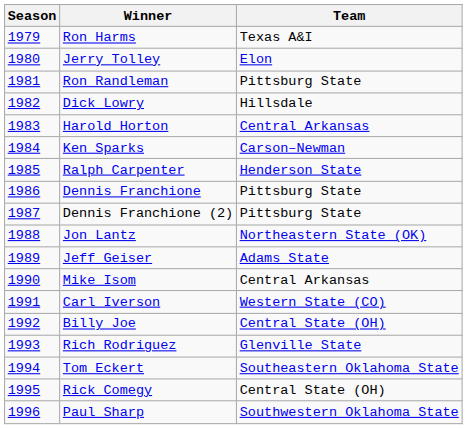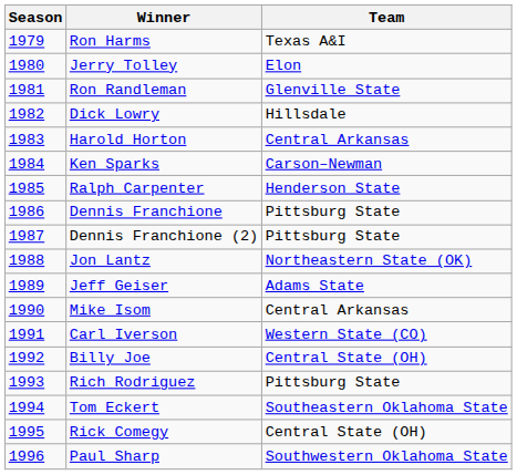 <table class="wikitable">
 <tr>
 <th>Season</th>
 <th>Winner</th>
 <th>Team</th>
 </tr>
 <tr>
 <td><a href='#'>1979</a></td>
 <td><a href='#'>Ron Harms</a></td>
 <td>Texas A&I</td>
 </tr>
 <tr>
 <td><a href='#'>1980</a></td>
 <td><a href='#'>Jerry Tolley</a></td>
 <td><a href='#'>Elon</a></td>
 </tr>
 <tr>
 <td><a href='#'>1981</a></td>
 <td><a href='#'>Ron Randleman</a></td>
-<td>Pittsburg State</td>
+<td><a href='#'>Glenville State</a></td>
 </tr>
 <tr>
 <td><a href='#'>1982</a></td>
 <td><a href='#'>Dick Lowry</a></td>
 <td>Hillsdale</td>
 </tr>
 <tr>
 <td><a href='#'>1983</a></td>
 <td><a href='#'>Harold Horton</a></td>
 <td><a href='#'>Central Arkansas</a></td>
 </tr>
 <tr>
 <td><a href='#'>1984</a></td>
 <td><a href='#'>Ken Sparks</a></td>
 <td><a href='#'>Carson–Newman</a></td>
 </tr>
 <tr>
 <td><a href='#'>1985</a></td>
 <td><a href='#'>Ralph Carpenter</a></td>
 <td><a href='#'>Henderson State</a></td>
 </tr>
 <tr>
 <td><a href='#'>1986</a></td>
 <td><a href='#'>Dennis Franchione</a></td>
 <td>Pittsburg State</td>
 </tr>
 <tr>
 <td><a href='#'>1987</a></td>
 <td>Dennis Franchione (2)</td>
 <td>Pittsburg State</td>
 </tr>
 <tr>
 <td><a href='#'>1988</a></td>
 <td><a href='#'>Jon Lantz</a></td>
 <td><a href='#'>Northeastern State (OK)</a></td>
 </tr>
 <tr>
 <td><a href='#'>1989</a></td>
 <td><a href='#'>Jeff Geiser</a></td>
 <td><a href='#'>Adams State</a></td>
 </tr>
 <tr>
 <td><a href='#'>1990</a></td>
 <td><a href='#'>Mike Isom</a></td>
 <td>Central Arkansas</td>
 </tr>
 <tr>
 <td><a href='#'>1991</a></td>
 <td><a href='#'>Carl Iverson</a></td>
 <td><a href='#'>Western State (CO)</a></td>
 </tr>
 <tr>
 <td><a href='#'>1992</a></td>
 <td><a href='#'>Billy Joe</a></td>
 <td><a href='#'>Central State (OH)</a></td>
 </tr>
 <tr>
 <td><a href='#'>1993</a></td>
 <td><a href='#'>Rich Rodriguez</a></td>
-<td><a href='#'>Glenville State</a></td>
+<td>Pittsburg State</td>
 </tr>
 <tr>
 <td><a href='#'>1994</a></td>
 <td><a href='#'>Tom Eckert</a></td>
 <td><a href='#'>Southeastern Oklahoma State</a></td>
 </tr>
 <tr>
 <td><a href='#'>1995</a></td>
 <td><a href='#'>Rick Comegy</a></td>
 <td>Central State (OH)</td>
 </tr>
 <tr>
 <td><a href='#'>1996</a></td>
 <td><a href='#'>Paul Sharp</a></td>
 <td><a href='#'>Southwestern Oklahoma State</a></td>
 </tr>
 </table>
